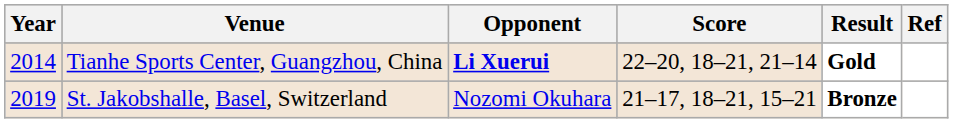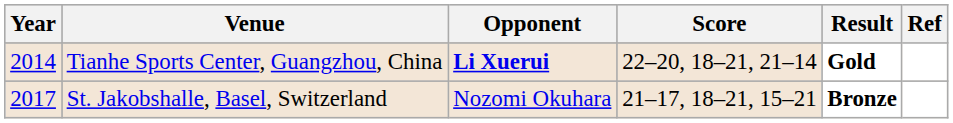 <table class="sortable wikitable" style="font-size: 90%">
 <tr>
 <th>Year</th>
 <th>Venue</th>
 <th>Opponent</th>
 <th>Score</th>
 <th>Result</th>
 <th>Ref</th>
 </tr>
 <tr style="background:#F3E6D7">
 <td align="center"><a href='#'>2014</a></td>
 <td align="left"><a href='#'>Tianhe Sports Center</a>, <a href='#'>Guangzhou</a>, China</td>
 <td align="left"><strong> <a href='#'>Li Xuerui</a></strong></td>
 <td align="left">22–20, 18–21, 21–14</td>
 <td style="text-align:left; background:white"> <strong>Gold</strong></td>
 <td style="text-align:center; background:white"></td>
 </tr>
 <tr style="background:#F3E6D7">
-<td align="center"><a href='#'>2019</a></td>
+<td align="center"><a href='#'>2017</a></td>
 <td align="left"><a href='#'>St. Jakobshalle</a>, <a href='#'>Basel</a>, Switzerland</td>
 <td align="left"> <a href='#'>Nozomi Okuhara</a></td>
 <td align="left">21–17, 18–21, 15–21</td>
 <td style="text-align:left; background:white"> <strong>Bronze</strong></td>
 <td style="text-align:center; background:white"></td>
 </tr>
 </table>
